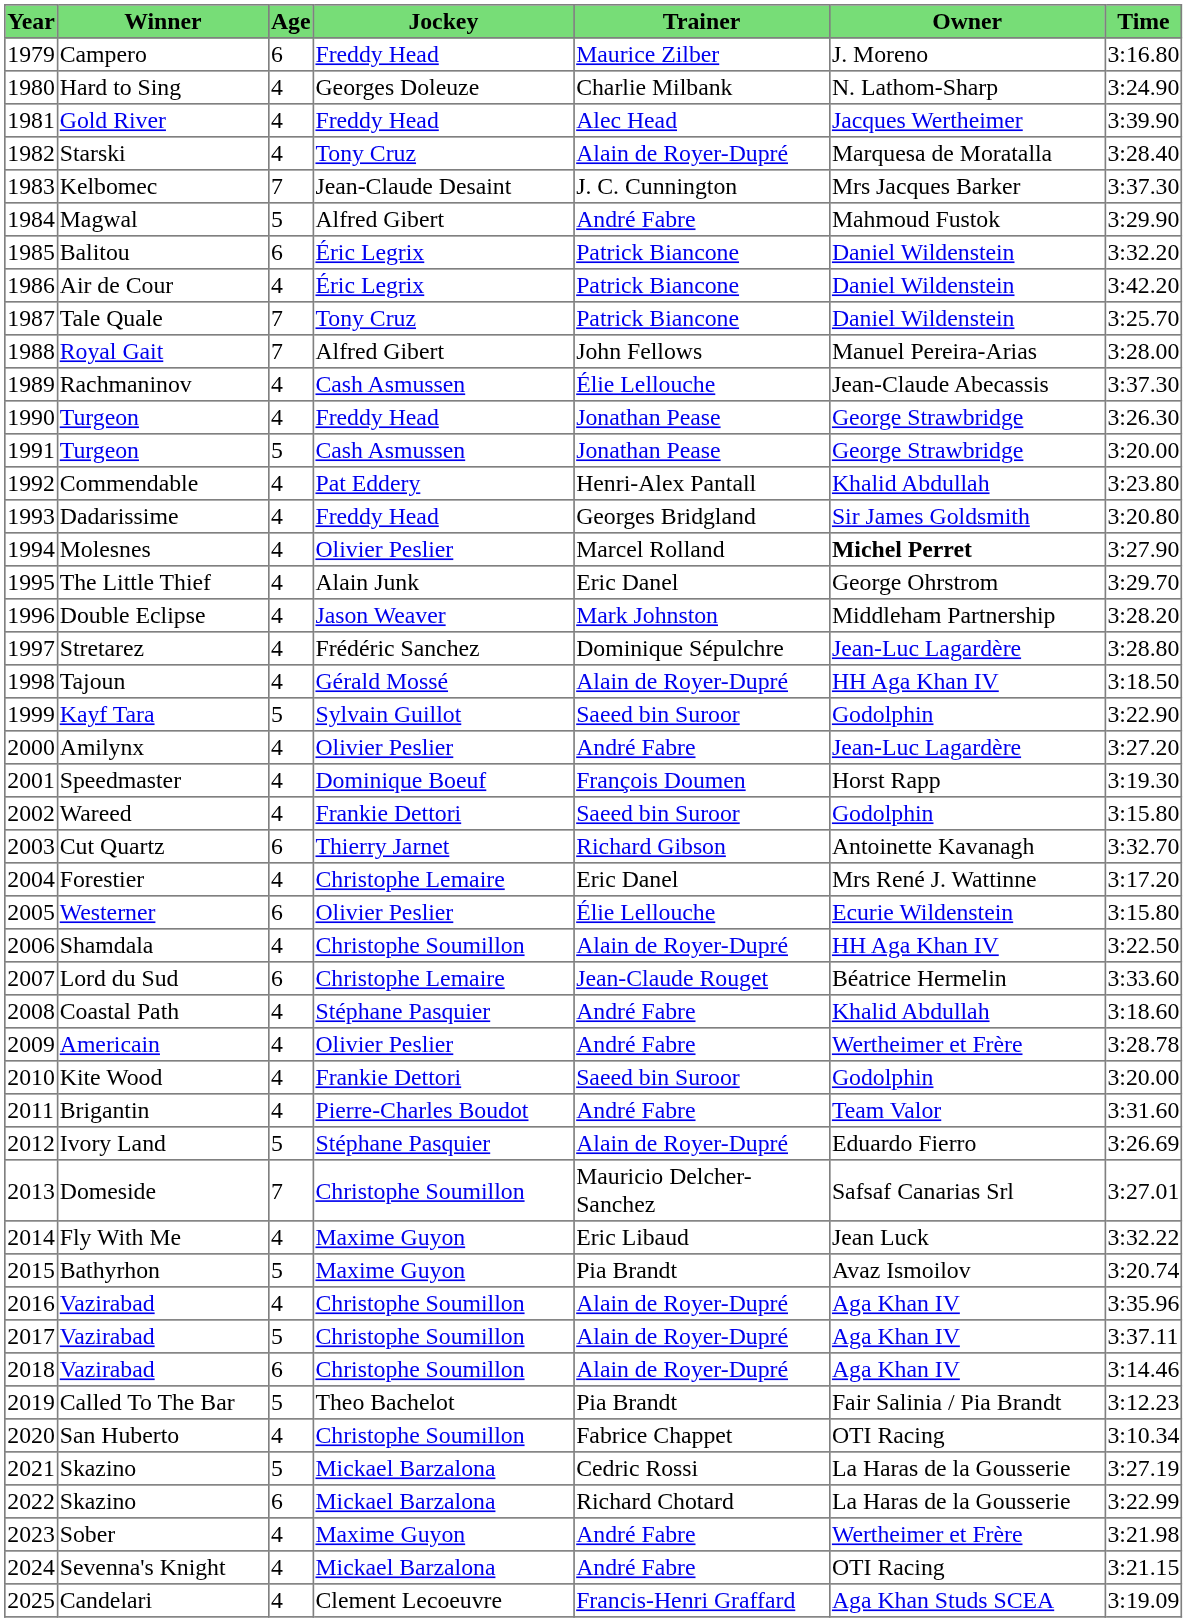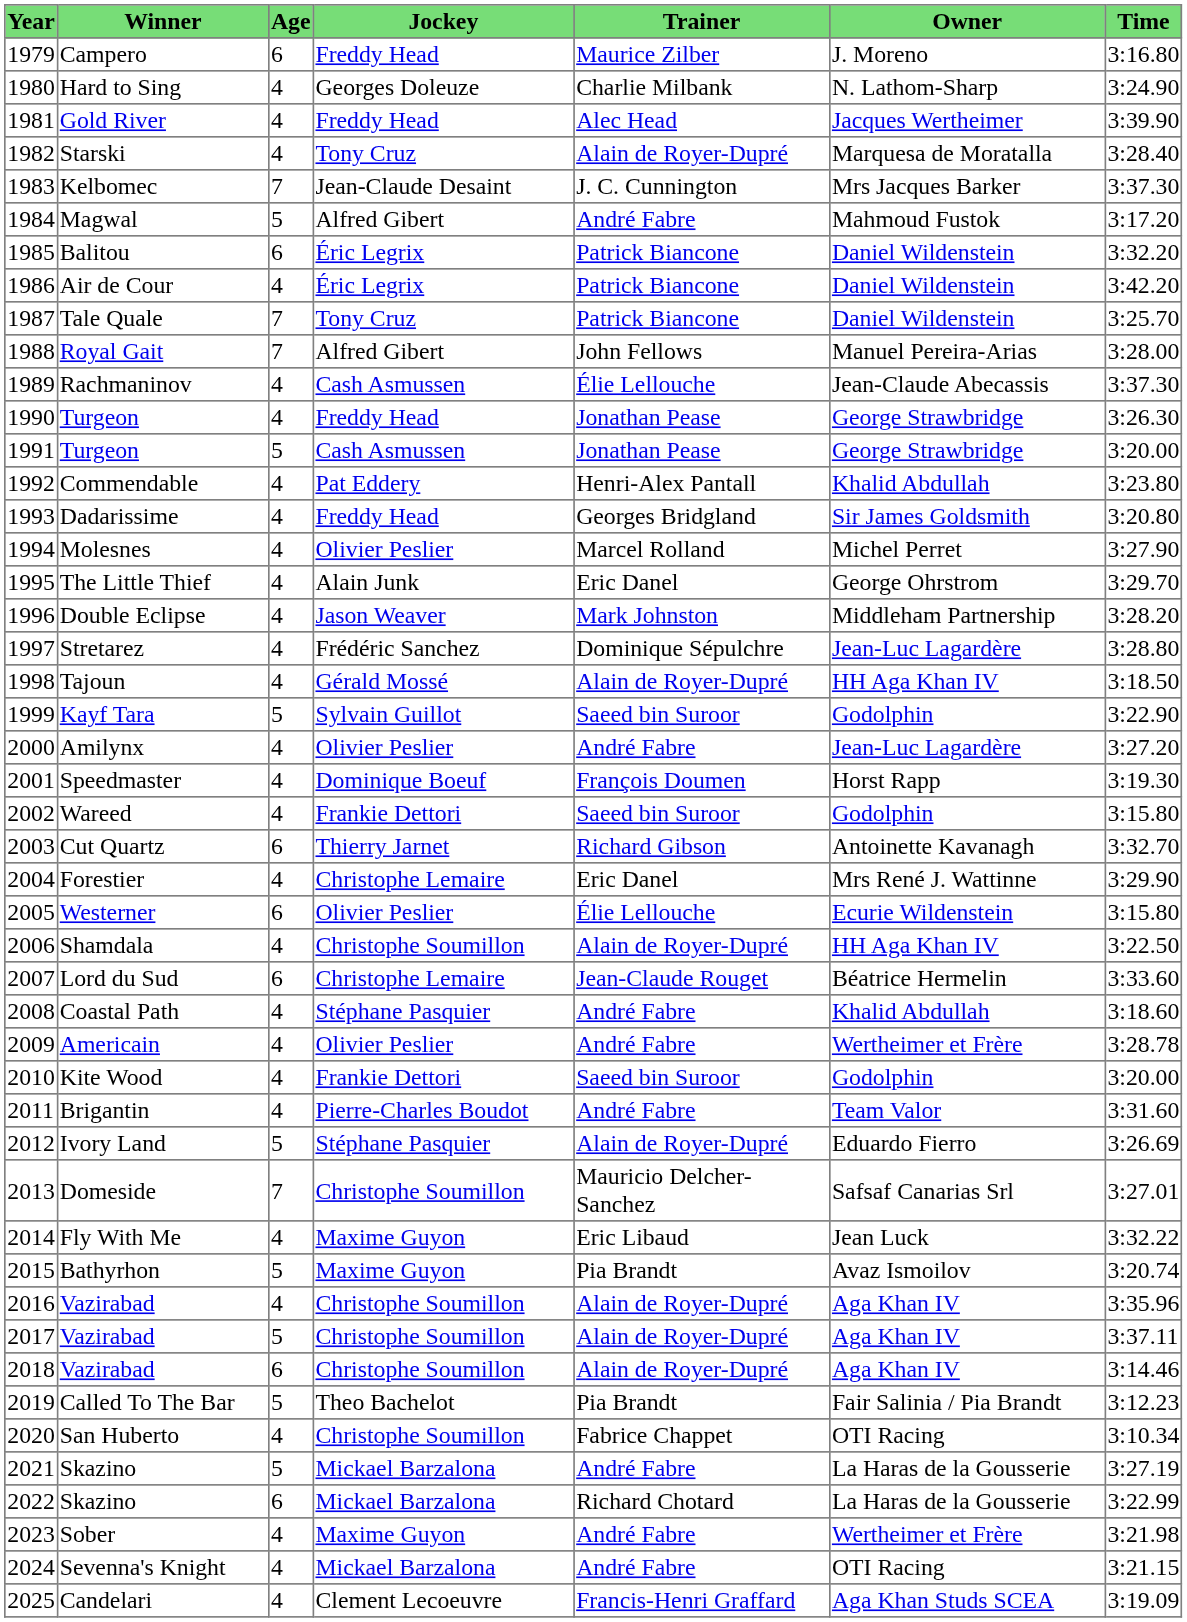 <table class = "sortable" | border="1" style="border-collapse: collapse; font-size:90%">
 <tr bgcolor="#77dd77" align="center">
 <th>Year</th>
 <th>Winner</th>
 <th>Age</th>
 <th>Jockey</th>
 <th>Trainer</th>
 <th>Owner</th>
 <th>Time</th>
 </tr>
 <tr>
 <td>1979</td>
 <td width=125px>Campero</td>
 <td>6</td>
 <td width=155px><a href='#'>Freddy Head</a></td>
 <td width=152px><a href='#'>Maurice Zilber</a></td>
 <td width=164px>J. Moreno</td>
 <td>3:16.80</td>
 </tr>
 <tr>
 <td>1980</td>
 <td>Hard to Sing</td>
 <td>4</td>
 <td>Georges Doleuze</td>
 <td>Charlie Milbank</td>
 <td>N. Lathom-Sharp</td>
 <td>3:24.90</td>
 </tr>
 <tr>
 <td>1981</td>
 <td><a href='#'>Gold River</a></td>
 <td>4</td>
 <td><a href='#'>Freddy Head</a></td>
 <td><a href='#'>Alec Head</a></td>
 <td><a href='#'>Jacques Wertheimer</a></td>
 <td>3:39.90</td>
 </tr>
 <tr>
 <td>1982</td>
 <td>Starski</td>
 <td>4</td>
 <td><a href='#'>Tony Cruz</a></td>
 <td><a href='#'>Alain de Royer-Dupré</a></td>
 <td>Marquesa de Moratalla</td>
 <td>3:28.40</td>
 </tr>
 <tr>
 <td>1983</td>
 <td>Kelbomec</td>
 <td>7</td>
 <td>Jean-Claude Desaint</td>
 <td>J. C. Cunnington </td>
 <td>Mrs Jacques Barker</td>
 <td>3:37.30</td>
 </tr>
 <tr>
 <td>1984</td>
 <td>Magwal</td>
 <td>5</td>
 <td>Alfred Gibert</td>
 <td><a href='#'>André Fabre</a></td>
 <td>Mahmoud Fustok</td>
-<td>3:29.90</td>
+<td>3:17.20</td>
 </tr>
 <tr>
 <td>1985</td>
 <td>Balitou</td>
 <td>6</td>
 <td><a href='#'>Éric Legrix</a></td>
 <td><a href='#'>Patrick Biancone</a></td>
 <td><a href='#'>Daniel Wildenstein</a></td>
 <td>3:32.20</td>
 </tr>
 <tr>
 <td>1986</td>
 <td>Air de Cour</td>
 <td>4</td>
 <td><a href='#'>Éric Legrix</a></td>
 <td><a href='#'>Patrick Biancone</a></td>
 <td><a href='#'>Daniel Wildenstein</a></td>
 <td>3:42.20</td>
 </tr>
 <tr>
 <td>1987</td>
 <td>Tale Quale</td>
 <td>7</td>
 <td><a href='#'>Tony Cruz</a></td>
 <td><a href='#'>Patrick Biancone</a></td>
 <td><a href='#'>Daniel Wildenstein</a></td>
 <td>3:25.70</td>
 </tr>
 <tr>
 <td>1988</td>
 <td><a href='#'>Royal Gait</a></td>
 <td>7</td>
 <td>Alfred Gibert</td>
 <td>John Fellows</td>
 <td>Manuel Pereira-Arias</td>
 <td>3:28.00</td>
 </tr>
 <tr>
 <td>1989</td>
 <td>Rachmaninov</td>
 <td>4</td>
 <td><a href='#'>Cash Asmussen</a></td>
 <td><a href='#'>Élie Lellouche</a></td>
 <td>Jean-Claude Abecassis</td>
 <td>3:37.30</td>
 </tr>
 <tr>
 <td>1990</td>
 <td><a href='#'>Turgeon</a></td>
 <td>4</td>
 <td><a href='#'>Freddy Head</a></td>
 <td><a href='#'>Jonathan Pease</a></td>
 <td><a href='#'>George Strawbridge</a></td>
 <td>3:26.30</td>
 </tr>
 <tr>
 <td>1991</td>
 <td><a href='#'>Turgeon</a></td>
 <td>5</td>
 <td><a href='#'>Cash Asmussen</a></td>
 <td><a href='#'>Jonathan Pease</a></td>
 <td><a href='#'>George Strawbridge</a></td>
 <td>3:20.00</td>
 </tr>
 <tr>
 <td>1992</td>
 <td>Commendable</td>
 <td>4</td>
 <td><a href='#'>Pat Eddery</a></td>
 <td>Henri-Alex Pantall</td>
 <td><a href='#'>Khalid Abdullah</a></td>
 <td>3:23.80</td>
 </tr>
 <tr>
 <td>1993</td>
 <td>Dadarissime</td>
 <td>4</td>
 <td><a href='#'>Freddy Head</a></td>
 <td>Georges Bridgland</td>
 <td><a href='#'>Sir James Goldsmith</a></td>
 <td>3:20.80</td>
 </tr>
 <tr>
 <td>1994</td>
 <td>Molesnes</td>
 <td>4</td>
 <td><a href='#'>Olivier Peslier</a></td>
 <td>Marcel Rolland</td>
-<td><strong>Michel Perret</strong></td>
+<td>Michel Perret</td>
 <td>3:27.90</td>
 </tr>
 <tr>
 <td>1995</td>
 <td>The Little Thief</td>
 <td>4</td>
 <td>Alain Junk</td>
 <td>Eric Danel</td>
 <td>George Ohrstrom</td>
 <td>3:29.70</td>
 </tr>
 <tr>
 <td>1996</td>
 <td>Double Eclipse</td>
 <td>4</td>
 <td><a href='#'>Jason Weaver</a></td>
 <td><a href='#'>Mark Johnston</a></td>
 <td>Middleham Partnership</td>
 <td>3:28.20</td>
 </tr>
 <tr>
 <td>1997</td>
 <td>Stretarez</td>
 <td>4</td>
 <td>Frédéric Sanchez</td>
 <td>Dominique Sépulchre</td>
 <td><a href='#'>Jean-Luc Lagardère</a></td>
 <td>3:28.80</td>
 </tr>
 <tr>
 <td>1998</td>
 <td>Tajoun</td>
 <td>4</td>
 <td><a href='#'>Gérald Mossé</a></td>
 <td><a href='#'>Alain de Royer-Dupré</a></td>
 <td><a href='#'>HH Aga Khan IV</a></td>
 <td>3:18.50</td>
 </tr>
 <tr>
 <td>1999</td>
 <td><a href='#'>Kayf Tara</a></td>
 <td>5</td>
 <td><a href='#'>Sylvain Guillot</a></td>
 <td><a href='#'>Saeed bin Suroor</a></td>
 <td><a href='#'>Godolphin</a></td>
 <td>3:22.90</td>
 </tr>
 <tr>
 <td>2000</td>
 <td>Amilynx</td>
 <td>4</td>
 <td><a href='#'>Olivier Peslier</a></td>
 <td><a href='#'>André Fabre</a></td>
 <td><a href='#'>Jean-Luc Lagardère</a></td>
 <td>3:27.20</td>
 </tr>
 <tr>
 <td>2001</td>
 <td>Speedmaster</td>
 <td>4</td>
 <td><a href='#'>Dominique Boeuf</a></td>
 <td><a href='#'>François Doumen</a></td>
 <td>Horst Rapp</td>
 <td>3:19.30</td>
 </tr>
 <tr>
 <td>2002</td>
 <td>Wareed</td>
 <td>4</td>
 <td><a href='#'>Frankie Dettori</a></td>
 <td><a href='#'>Saeed bin Suroor</a></td>
 <td><a href='#'>Godolphin</a></td>
 <td>3:15.80</td>
 </tr>
 <tr>
 <td>2003</td>
 <td>Cut Quartz</td>
 <td>6</td>
 <td><a href='#'>Thierry Jarnet</a></td>
 <td><a href='#'>Richard Gibson</a></td>
 <td>Antoinette Kavanagh</td>
 <td>3:32.70</td>
 </tr>
 <tr>
 <td>2004</td>
 <td>Forestier</td>
 <td>4</td>
 <td><a href='#'>Christophe Lemaire</a></td>
 <td>Eric Danel</td>
 <td>Mrs René J. Wattinne</td>
-<td>3:17.20</td>
+<td>3:29.90</td>
 </tr>
 <tr>
 <td>2005</td>
 <td><a href='#'>Westerner</a></td>
 <td>6</td>
 <td><a href='#'>Olivier Peslier</a></td>
 <td><a href='#'>Élie Lellouche</a></td>
 <td><a href='#'>Ecurie Wildenstein</a></td>
 <td>3:15.80</td>
 </tr>
 <tr>
 <td>2006</td>
 <td>Shamdala</td>
 <td>4</td>
 <td><a href='#'>Christophe Soumillon</a></td>
 <td><a href='#'>Alain de Royer-Dupré</a></td>
 <td><a href='#'>HH Aga Khan IV</a></td>
 <td>3:22.50</td>
 </tr>
 <tr>
 <td>2007</td>
 <td>Lord du Sud</td>
 <td>6</td>
 <td><a href='#'>Christophe Lemaire</a></td>
 <td><a href='#'>Jean-Claude Rouget</a></td>
 <td>Béatrice Hermelin</td>
 <td>3:33.60</td>
 </tr>
 <tr>
 <td>2008</td>
 <td>Coastal Path</td>
 <td>4</td>
 <td><a href='#'>Stéphane Pasquier</a></td>
 <td><a href='#'>André Fabre</a></td>
 <td><a href='#'>Khalid Abdullah</a></td>
 <td>3:18.60</td>
 </tr>
 <tr>
 <td>2009</td>
 <td><a href='#'>Americain</a></td>
 <td>4</td>
 <td><a href='#'>Olivier Peslier</a></td>
 <td><a href='#'>André Fabre</a></td>
 <td><a href='#'>Wertheimer et Frère</a></td>
 <td>3:28.78</td>
 </tr>
 <tr>
 <td>2010</td>
 <td>Kite Wood</td>
 <td>4</td>
 <td><a href='#'>Frankie Dettori</a></td>
 <td><a href='#'>Saeed bin Suroor</a></td>
 <td><a href='#'>Godolphin</a></td>
 <td>3:20.00</td>
 </tr>
 <tr>
 <td>2011</td>
 <td>Brigantin</td>
 <td>4</td>
 <td><a href='#'>Pierre-Charles Boudot</a></td>
 <td><a href='#'>André Fabre</a></td>
 <td><a href='#'>Team Valor</a></td>
 <td>3:31.60</td>
 </tr>
 <tr>
 <td>2012</td>
 <td>Ivory Land</td>
 <td>5</td>
 <td><a href='#'>Stéphane Pasquier</a></td>
 <td><a href='#'>Alain de Royer-Dupré</a></td>
 <td>Eduardo Fierro</td>
 <td>3:26.69</td>
 </tr>
 <tr>
 <td>2013</td>
 <td>Domeside</td>
 <td>7</td>
 <td><a href='#'>Christophe Soumillon</a></td>
 <td>Mauricio Delcher-Sanchez</td>
 <td>Safsaf Canarias Srl</td>
 <td>3:27.01</td>
 </tr>
 <tr>
 <td>2014</td>
 <td>Fly With Me</td>
 <td>4</td>
 <td><a href='#'>Maxime Guyon</a></td>
 <td>Eric Libaud</td>
 <td>Jean Luck</td>
 <td>3:32.22</td>
 </tr>
 <tr>
 <td>2015</td>
 <td>Bathyrhon</td>
 <td>5</td>
 <td><a href='#'>Maxime Guyon</a></td>
 <td>Pia Brandt</td>
 <td>Avaz Ismoilov</td>
 <td>3:20.74</td>
 </tr>
 <tr>
 <td>2016</td>
 <td><a href='#'>Vazirabad</a></td>
 <td>4</td>
 <td><a href='#'>Christophe Soumillon</a></td>
 <td><a href='#'>Alain de Royer-Dupré</a></td>
 <td><a href='#'>Aga Khan IV</a></td>
 <td>3:35.96</td>
 </tr>
 <tr>
 <td>2017</td>
 <td><a href='#'>Vazirabad</a></td>
 <td>5</td>
 <td><a href='#'>Christophe Soumillon</a></td>
 <td><a href='#'>Alain de Royer-Dupré</a></td>
 <td><a href='#'>Aga Khan IV</a></td>
 <td>3:37.11</td>
 </tr>
 <tr>
 <td>2018</td>
 <td><a href='#'>Vazirabad</a></td>
 <td>6</td>
 <td><a href='#'>Christophe Soumillon</a></td>
 <td><a href='#'>Alain de Royer-Dupré</a></td>
 <td><a href='#'>Aga Khan IV</a></td>
 <td>3:14.46</td>
 </tr>
 <tr>
 <td>2019</td>
 <td>Called To The Bar</td>
 <td>5</td>
 <td>Theo Bachelot</td>
 <td>Pia Brandt</td>
 <td>Fair Salinia / Pia Brandt</td>
 <td>3:12.23</td>
 </tr>
 <tr>
 <td>2020</td>
 <td>San Huberto</td>
 <td>4</td>
 <td><a href='#'>Christophe Soumillon</a></td>
 <td>Fabrice Chappet</td>
 <td>OTI Racing</td>
 <td>3:10.34</td>
 </tr>
 <tr>
 <td>2021</td>
 <td>Skazino</td>
 <td>5</td>
 <td><a href='#'>Mickael Barzalona</a></td>
-<td>Cedric Rossi</td>
+<td><a href='#'>André Fabre</a></td>
 <td>La Haras de la Gousserie</td>
 <td>3:27.19</td>
 </tr>
 <tr>
 <td>2022</td>
 <td>Skazino</td>
 <td>6</td>
 <td><a href='#'>Mickael Barzalona</a></td>
 <td>Richard Chotard</td>
 <td>La Haras de la Gousserie</td>
 <td>3:22.99</td>
 </tr>
 <tr>
 <td>2023</td>
 <td>Sober</td>
 <td>4</td>
 <td><a href='#'>Maxime Guyon</a></td>
 <td><a href='#'>André Fabre</a></td>
 <td><a href='#'>Wertheimer et Frère</a></td>
 <td>3:21.98</td>
 </tr>
 <tr>
 <td>2024</td>
 <td>Sevenna's Knight</td>
 <td>4</td>
 <td><a href='#'>Mickael Barzalona</a></td>
 <td><a href='#'>André Fabre</a></td>
 <td>OTI Racing</td>
 <td>3:21.15</td>
 </tr>
 <tr>
 <td>2025</td>
 <td>Candelari</td>
 <td>4</td>
 <td>Clement Lecoeuvre</td>
 <td><a href='#'>Francis-Henri Graffard</a></td>
 <td><a href='#'>Aga Khan Studs SCEA</a></td>
 <td>3:19.09</td>
 </tr>
 </table>
